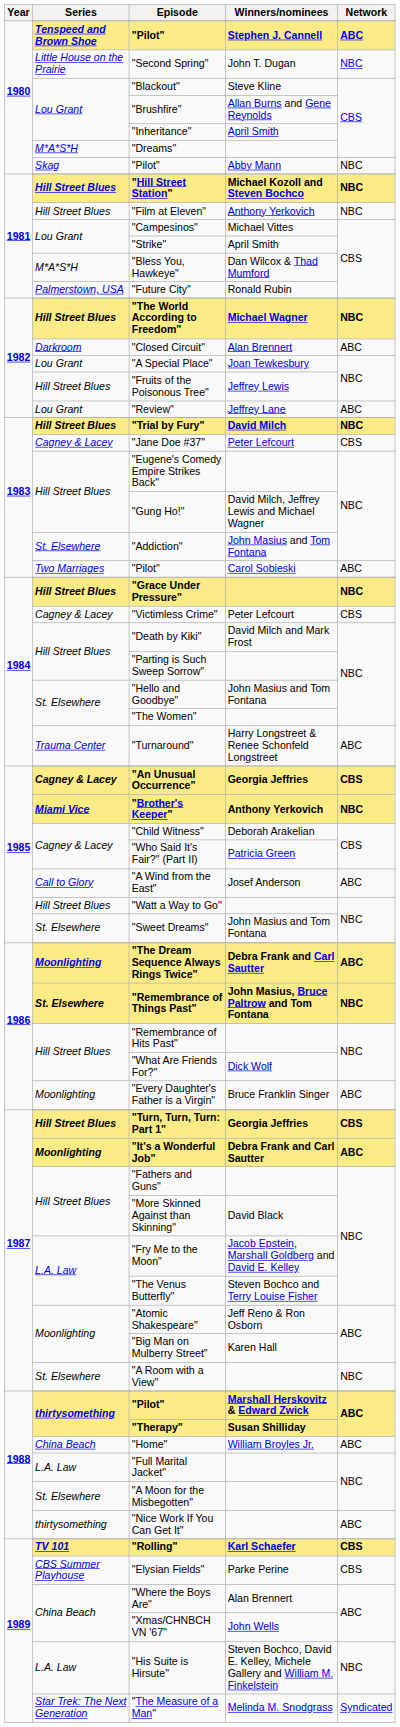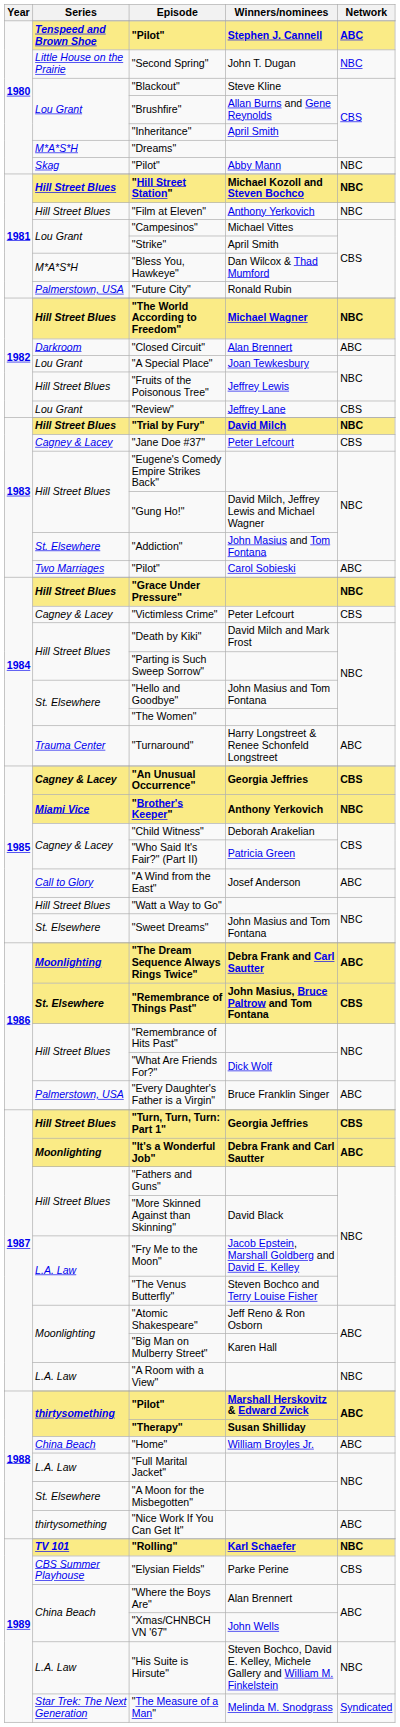 <table class="wikitable" width="95%" cellpadding="4">
 <tr>
 <th width="5%">Year</th>
 <th width="30%">Series</th>
 <th width="30%">Episode</th>
 <th width="40%">Winners/nominees</th>
 <th width="10%">Network</th>
 </tr>
 <tr>
 <td rowspan=8 style="text-align:center"><strong><a href='#'>1980</a></strong><br> <br></td>
 </tr>
 <tr style="background:#FAEB86">
 <td><strong><em><a href='#'>Tenspeed and Brown Shoe</a></em></strong></td>
 <td><strong>"Pilot"</strong></td>
 <td><strong><a href='#'>Stephen J. Cannell</a></strong></td>
 <td><strong><a href='#'>ABC</a></strong></td>
 </tr>
 <tr>
 <td><em><a href='#'>Little House on the Prairie</a></em></td>
 <td>"Second Spring"</td>
 <td>John T. Dugan</td>
 <td><a href='#'>NBC</a></td>
 </tr>
 <tr>
 <td rowspan=3><em><a href='#'>Lou Grant</a></em></td>
 <td>"Blackout"</td>
 <td>Steve Kline</td>
 <td rowspan=4><a href='#'>CBS</a></td>
 </tr>
 <tr>
 <td>"Brushfire"</td>
 <td><a href='#'>Allan Burns</a> and <a href='#'>Gene Reynolds</a></td>
 </tr>
 <tr>
 <td>"Inheritance"</td>
 <td><a href='#'>April Smith</a></td>
 </tr>
 <tr>
 <td><em><a href='#'>M*A*S*H</a></em></td>
 <td>"Dreams"</td>
 <td></td>
 </tr>
 <tr>
 <td><em><a href='#'>Skag</a></em></td>
 <td>"Pilot"</td>
 <td><a href='#'>Abby Mann</a></td>
 <td>NBC</td>
 </tr>
 <tr>
 <td rowspan=7 style="text-align:center"><strong><a href='#'>1981</a></strong><br></td>
 </tr>
 <tr style="background:#FAEB86">
 <td><strong><em><a href='#'>Hill Street Blues</a></em></strong></td>
 <td><strong>"<a href='#'>Hill Street Station</a>"</strong></td>
 <td><strong>Michael Kozoll and <a href='#'>Steven Bochco</a></strong></td>
 <td><strong>NBC</strong></td>
 </tr>
 <tr>
 <td><em>Hill Street Blues</em></td>
 <td>"Film at Eleven"</td>
 <td><a href='#'>Anthony Yerkovich</a></td>
 <td>NBC</td>
 </tr>
 <tr>
 <td rowspan=2><em>Lou Grant</em></td>
 <td>"Campesinos"</td>
 <td>Michael Vittes</td>
 <td rowspan=4>CBS</td>
 </tr>
 <tr>
 <td>"Strike"</td>
 <td>April Smith</td>
 </tr>
 <tr>
 <td><em>M*A*S*H</em></td>
 <td>"Bless You, Hawkeye"</td>
 <td>Dan Wilcox & <a href='#'>Thad Mumford</a></td>
 </tr>
 <tr>
 <td><em><a href='#'>Palmerstown, USA</a></em></td>
 <td>"Future City"</td>
 <td>Ronald Rubin</td>
 </tr>
 <tr>
 <td rowspan=6 style="text-align:center"><strong><a href='#'>1982</a></strong><br></td>
 </tr>
 <tr style="background:#FAEB86">
 <td><strong><em>Hill Street Blues</em></strong></td>
 <td><strong>"The World According to Freedom"</strong></td>
 <td><strong><a href='#'>Michael Wagner</a></strong></td>
 <td><strong>NBC</strong></td>
 </tr>
 <tr>
 <td><em><a href='#'>Darkroom</a></em></td>
 <td>"Closed Circuit"</td>
 <td><a href='#'>Alan Brennert</a></td>
 <td>ABC</td>
 </tr>
 <tr>
 <td><em>Lou Grant</em></td>
 <td>"A Special Place"</td>
 <td><a href='#'>Joan Tewkesbury</a></td>
 <td rowspan=2>NBC</td>
 </tr>
 <tr>
 <td><em>Hill Street Blues</em></td>
 <td>"Fruits of the Poisonous Tree"</td>
 <td><a href='#'>Jeffrey Lewis</a></td>
 </tr>
 <tr>
 <td><em>Lou Grant</em></td>
 <td>"Review"</td>
 <td><a href='#'>Jeffrey Lane</a></td>
-<td>ABC</td>
+<td>CBS</td>
 </tr>
 <tr>
 <td rowspan=7 style="text-align:center"><strong><a href='#'>1983</a></strong><br> <br></td>
 </tr>
 <tr style="background:#FAEB86">
 <td><strong><em>Hill Street Blues</em></strong></td>
 <td><strong>"Trial by Fury"</strong></td>
 <td><strong><a href='#'>David Milch</a></strong></td>
 <td><strong>NBC</strong></td>
 </tr>
 <tr>
 <td><em><a href='#'>Cagney & Lacey</a></em></td>
 <td>"Jane Doe #37"</td>
 <td><a href='#'>Peter Lefcourt</a></td>
 <td>CBS</td>
 </tr>
 <tr>
 <td rowspan=2><em>Hill Street Blues</em></td>
 <td>"Eugene's Comedy Empire Strikes Back"</td>
 <td></td>
 <td rowspan=3>NBC</td>
 </tr>
 <tr>
 <td>"Gung Ho!"</td>
 <td>David Milch, Jeffrey Lewis and Michael Wagner</td>
 </tr>
 <tr>
 <td><em><a href='#'>St. Elsewhere</a></em></td>
 <td>"Addiction"</td>
 <td><a href='#'>John Masius</a> and <a href='#'>Tom Fontana</a></td>
 </tr>
 <tr>
 <td><em><a href='#'>Two Marriages</a></em></td>
 <td>"Pilot"</td>
 <td><a href='#'>Carol Sobieski</a></td>
 <td>ABC</td>
 </tr>
 <tr>
 <td rowspan=8 style="text-align:center"><strong><a href='#'>1984</a></strong><br> <br></td>
 </tr>
 <tr style="background:#FAEB86">
 <td><strong><em>Hill Street Blues</em></strong></td>
 <td><strong>"Grace Under Pressure"</strong></td>
 <td><strong></strong></td>
 <td><strong>NBC</strong></td>
 </tr>
 <tr>
 <td><em>Cagney & Lacey</em></td>
 <td>"Victimless Crime"</td>
 <td>Peter Lefcourt</td>
 <td>CBS</td>
 </tr>
 <tr>
 <td rowspan=2><em>Hill Street Blues</em></td>
 <td>"Death by Kiki"</td>
 <td>David Milch and Mark Frost</td>
 <td rowspan=4>NBC</td>
 </tr>
 <tr>
 <td>"Parting is Such Sweep Sorrow"</td>
 <td></td>
 </tr>
 <tr>
 <td rowspan=2><em>St. Elsewhere</em></td>
 <td>"Hello and Goodbye"</td>
 <td>John Masius and Tom Fontana</td>
 </tr>
 <tr>
 <td>"The Women"</td>
 <td></td>
 </tr>
 <tr>
 <td><em><a href='#'>Trauma Center</a></em></td>
 <td>"Turnaround"</td>
 <td>Harry Longstreet & Renee Schonfeld Longstreet</td>
 <td>ABC</td>
 </tr>
 <tr>
 <td rowspan=8 style="text-align:center"><strong><a href='#'>1985</a></strong><br> <br></td>
 </tr>
 <tr style="background:#FAEB86">
 <td><strong><em>Cagney & Lacey</em></strong></td>
 <td><strong>"An Unusual Occurrence"</strong></td>
 <td><strong>Georgia Jeffries</strong></td>
 <td><strong>CBS</strong></td>
 </tr>
 <tr style="background:#FAEB86">
 <td><strong><em><a href='#'>Miami Vice</a></em></strong></td>
 <td><strong>"<a href='#'>Brother's Keeper</a>"</strong></td>
 <td><strong>Anthony Yerkovich</strong></td>
 <td><strong>NBC</strong></td>
 </tr>
 <tr>
 <td rowspan=2><em>Cagney & Lacey</em></td>
 <td>"Child Witness"</td>
 <td>Deborah Arakelian</td>
 <td rowspan=2>CBS</td>
 </tr>
 <tr>
 <td>"Who Said It's Fair?" (Part II)</td>
 <td><a href='#'>Patricia Green</a></td>
 </tr>
 <tr>
 <td><em><a href='#'>Call to Glory</a></em></td>
 <td>"A Wind from the East"</td>
 <td>Josef Anderson</td>
 <td>ABC</td>
 </tr>
 <tr>
 <td><em>Hill Street Blues</em></td>
 <td>"Watt a Way to Go"</td>
 <td></td>
 <td rowspan=2>NBC</td>
 </tr>
 <tr>
 <td><em>St. Elsewhere</em></td>
 <td>"Sweet Dreams"</td>
 <td>John Masius and Tom Fontana</td>
 </tr>
 <tr>
 <td rowspan=6 style="text-align:center"><strong><a href='#'>1986</a></strong><br> <br></td>
 </tr>
 <tr style="background:#FAEB86">
 <td><strong><em><a href='#'>Moonlighting</a></em></strong></td>
 <td><strong>"The Dream Sequence Always Rings Twice"</strong></td>
 <td><strong>Debra Frank and <a href='#'>Carl Sautter</a></strong></td>
 <td><strong>ABC</strong></td>
 </tr>
 <tr style="background:#FAEB86">
 <td><strong><em>St. Elsewhere</em></strong></td>
 <td><strong>"Remembrance of Things Past"</strong></td>
 <td><strong>John Masius, <a href='#'>Bruce Paltrow</a> and Tom Fontana</strong></td>
-<td><strong>NBC</strong></td>
+<td><strong>CBS</strong></td>
 </tr>
 <tr>
 <td rowspan=2><em>Hill Street Blues</em></td>
 <td>"Remembrance of Hits Past"</td>
 <td></td>
 <td rowspan=2>NBC</td>
 </tr>
 <tr>
 <td>"What Are Friends For?"</td>
 <td><a href='#'>Dick Wolf</a></td>
 </tr>
 <tr>
-<td><em>Moonlighting</em></td>
+<td><em><a href='#'>Palmerstown, USA</a></em></td>
 <td>"Every Daughter's Father is a Virgin"</td>
 <td>Bruce Franklin Singer</td>
 <td>ABC</td>
 </tr>
 <tr>
 <td rowspan=10 style="text-align:center"><strong><a href='#'>1987</a></strong><br> <br></td>
 </tr>
 <tr style="background:#FAEB86">
 <td><strong><em>Hill Street Blues</em></strong></td>
 <td><strong>"Turn, Turn, Turn: Part 1"</strong></td>
 <td><strong>Georgia Jeffries</strong></td>
 <td><strong>CBS</strong></td>
 </tr>
 <tr style="background:#FAEB86">
 <td><strong><em>Moonlighting</em></strong></td>
 <td><strong>"It's a Wonderful Job"</strong></td>
 <td><strong>Debra Frank and Carl Sautter</strong></td>
 <td><strong>ABC</strong></td>
 </tr>
 <tr>
 <td rowspan=2><em>Hill Street Blues</em></td>
 <td>"Fathers and Guns"</td>
 <td></td>
 <td rowspan=4>NBC</td>
 </tr>
 <tr>
 <td>"More Skinned Against than Skinning"</td>
 <td>David Black</td>
 </tr>
 <tr>
 <td rowspan=2><em><a href='#'>L.A. Law</a></em></td>
 <td>"Fry Me to the Moon"</td>
 <td><a href='#'>Jacob Epstein</a>, <a href='#'>Marshall Goldberg</a> and <a href='#'>David E. Kelley</a></td>
 </tr>
 <tr>
 <td>"The Venus Butterfly"</td>
 <td>Steven Bochco and <a href='#'>Terry Louise Fisher</a></td>
 </tr>
 <tr>
 <td rowspan=2><em>Moonlighting</em></td>
 <td>"Atomic Shakespeare"</td>
 <td>Jeff Reno & Ron Osborn</td>
 <td rowspan=2>ABC</td>
 </tr>
 <tr>
 <td>"Big Man on Mulberry Street"</td>
 <td>Karen Hall</td>
 </tr>
 <tr>
-<td><em>St. Elsewhere</em></td>
+<td><em>L.A. Law</em></td>
 <td>"A Room with a View"</td>
 <td></td>
 <td>NBC</td>
 </tr>
 <tr>
 <td rowspan=7 style="text-align:center"><strong><a href='#'>1988</a></strong><br> <br></td>
 </tr>
 <tr style="background:#FAEB86">
 <td rowspan=2><strong><em><a href='#'>thirtysomething</a></em></strong></td>
 <td><strong>"Pilot"</strong></td>
 <td><strong><a href='#'>Marshall Herskovitz</a> & <a href='#'>Edward Zwick</a></strong></td>
 <td rowspan=2><strong>ABC</strong></td>
 </tr>
 <tr style="background:#FAEB86">
 <td><strong>"Therapy"</strong></td>
 <td><strong>Susan Shilliday</strong></td>
 </tr>
 <tr>
 <td><em><a href='#'>China Beach</a></em></td>
 <td>"Home"</td>
 <td><a href='#'>William Broyles Jr.</a></td>
 <td>ABC</td>
 </tr>
 <tr>
 <td><em>L.A. Law</em></td>
 <td>"Full Marital Jacket"</td>
 <td></td>
 <td rowspan=2>NBC</td>
 </tr>
 <tr>
 <td><em>St. Elsewhere</em></td>
 <td>"A Moon for the Misbegotten"</td>
 <td></td>
 </tr>
 <tr>
 <td><em>thirtysomething</em></td>
 <td>"Nice Work If You Can Get It"</td>
 <td></td>
 <td>ABC</td>
 </tr>
 <tr>
 <td rowspan=7 style="text-align:center"><strong><a href='#'>1989</a></strong><br> <br></td>
 </tr>
 <tr style="background:#FAEB86">
 <td><strong><em><a href='#'>TV 101</a></em></strong></td>
 <td><strong>"Rolling"</strong></td>
 <td><strong><a href='#'>Karl Schaefer</a></strong></td>
-<td><strong>CBS</strong></td>
+<td><strong>NBC</strong></td>
 </tr>
 <tr>
 <td><em><a href='#'>CBS Summer Playhouse</a></em></td>
 <td>"Elysian Fields"</td>
 <td>Parke Perine</td>
 <td>CBS</td>
 </tr>
 <tr>
 <td rowspan=2><em>China Beach</em></td>
 <td>"Where the Boys Are"</td>
 <td>Alan Brennert</td>
 <td rowspan=2>ABC</td>
 </tr>
 <tr>
 <td>"Xmas/CHNBCH VN '67"</td>
 <td><a href='#'>John Wells</a></td>
 </tr>
 <tr>
 <td><em>L.A. Law</em></td>
 <td>"His Suite is Hirsute"</td>
 <td>Steven Bochco, David E. Kelley, Michele Gallery and <a href='#'>William M. Finkelstein</a></td>
 <td>NBC</td>
 </tr>
 <tr>
 <td><em><a href='#'>Star Trek: The Next Generation</a></em></td>
 <td>"<a href='#'>The Measure of a Man</a>"</td>
 <td><a href='#'>Melinda M. Snodgrass</a></td>
 <td><a href='#'>Syndicated</a></td>
 </tr>
 </table>
